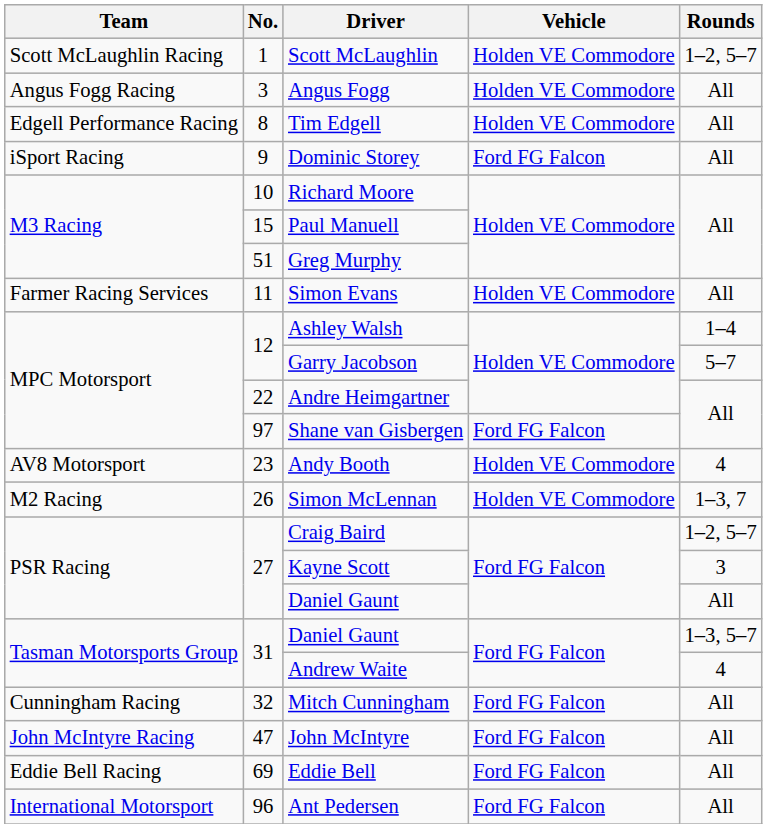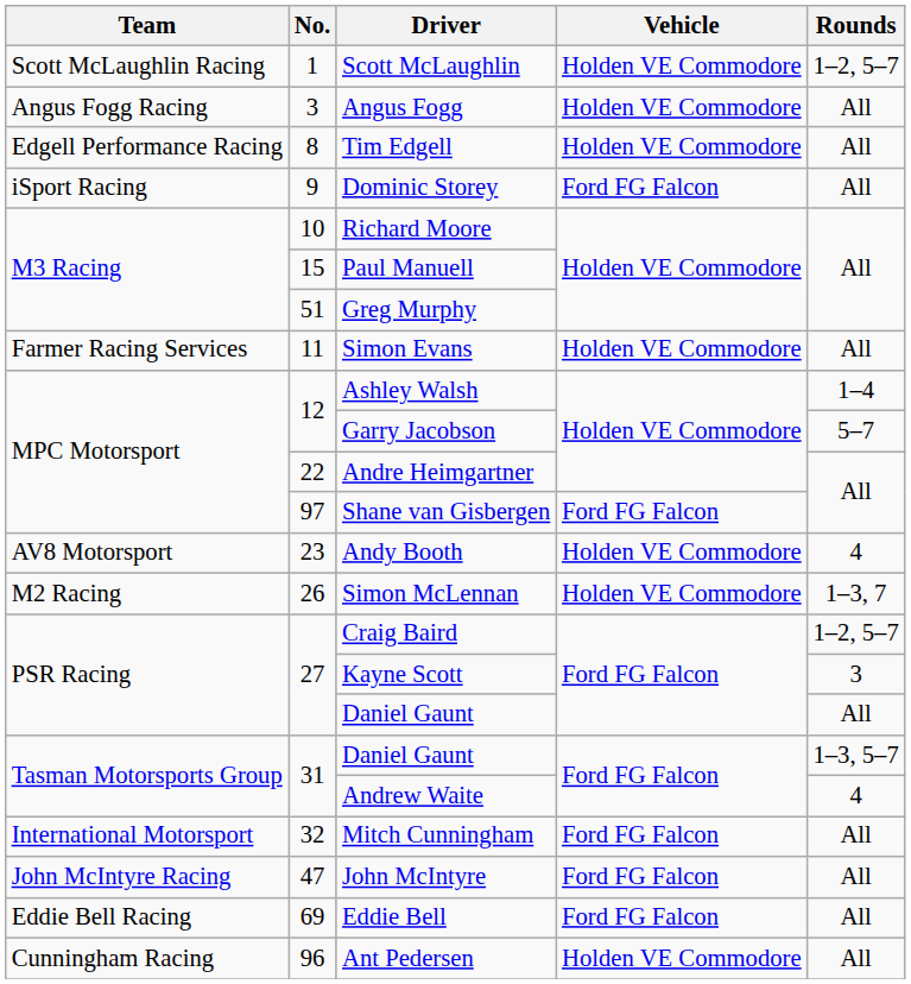 <table class="wikitable" style="font-size: 85%">
 <tr>
 <th>Team</th>
 <th>No.</th>
 <th>Driver</th>
 <th>Vehicle</th>
 <th>Rounds</th>
 </tr>
 <tr>
 <td>Scott McLaughlin Racing</td>
 <td align="center">1</td>
 <td> <a href='#'>Scott McLaughlin</a></td>
 <td><a href='#'>Holden VE Commodore</a></td>
 <td align="center">1–2, 5–7</td>
 </tr>
 <tr>
 <td>Angus Fogg Racing</td>
 <td align="center">3</td>
 <td> <a href='#'>Angus Fogg</a></td>
 <td><a href='#'>Holden VE Commodore</a></td>
 <td align="center">All</td>
 </tr>
 <tr>
 <td>Edgell Performance Racing</td>
 <td align="center">8</td>
 <td> <a href='#'>Tim Edgell</a></td>
 <td><a href='#'>Holden VE Commodore</a></td>
 <td align="center">All</td>
 </tr>
 <tr>
 <td>iSport Racing</td>
 <td align="center">9</td>
 <td> <a href='#'>Dominic Storey</a></td>
 <td><a href='#'>Ford FG Falcon</a></td>
 <td align="center">All</td>
 </tr>
 <tr>
 <td rowspan=3><a href='#'>M3 Racing</a></td>
 <td align="center">10</td>
 <td> <a href='#'>Richard Moore</a></td>
 <td rowspan=3><a href='#'>Holden VE Commodore</a></td>
 <td rowspan=3 align="center">All</td>
 </tr>
 <tr>
 <td align="center">15</td>
 <td> <a href='#'>Paul Manuell</a></td>
 </tr>
 <tr>
 <td align="center">51</td>
 <td> <a href='#'>Greg Murphy</a></td>
 </tr>
 <tr>
 <td>Farmer Racing Services</td>
 <td align="center">11</td>
 <td> <a href='#'>Simon Evans</a></td>
 <td><a href='#'>Holden VE Commodore</a></td>
 <td align="center">All</td>
 </tr>
 <tr>
 <td rowspan=4>MPC Motorsport</td>
 <td rowspan=2 align="center">12</td>
 <td> <a href='#'>Ashley Walsh</a></td>
 <td rowspan=3><a href='#'>Holden VE Commodore</a></td>
 <td align="center">1–4</td>
 </tr>
 <tr>
 <td> <a href='#'>Garry Jacobson</a></td>
 <td align="center">5–7</td>
 </tr>
 <tr>
 <td align="center">22</td>
 <td> <a href='#'>Andre Heimgartner</a></td>
 <td rowspan=2 align="center">All</td>
 </tr>
 <tr>
 <td align="center">97</td>
 <td> <a href='#'>Shane van Gisbergen</a></td>
 <td><a href='#'>Ford FG Falcon</a></td>
 </tr>
 <tr>
 <td>AV8 Motorsport</td>
 <td align="center">23</td>
 <td> <a href='#'>Andy Booth</a></td>
 <td><a href='#'>Holden VE Commodore</a></td>
 <td align="center">4</td>
 </tr>
 <tr>
 <td>M2 Racing</td>
 <td align="center">26</td>
 <td> <a href='#'>Simon McLennan</a></td>
 <td><a href='#'>Holden VE Commodore</a></td>
 <td align="center">1–3, 7</td>
 </tr>
 <tr>
 <td rowspan=3>PSR Racing</td>
 <td rowspan=3 align="center">27</td>
 <td> <a href='#'>Craig Baird</a></td>
 <td rowspan=3><a href='#'>Ford FG Falcon</a></td>
 <td align="center">1–2, 5–7</td>
 </tr>
 <tr>
 <td> <a href='#'>Kayne Scott</a></td>
 <td align="center">3</td>
 </tr>
 <tr>
 <td> <a href='#'>Daniel Gaunt</a></td>
 <td align="center">All</td>
 </tr>
 <tr>
 <td rowspan=2><a href='#'>Tasman Motorsports Group</a></td>
 <td rowspan=2 align="center">31</td>
 <td> <a href='#'>Daniel Gaunt</a></td>
 <td rowspan=2><a href='#'>Ford FG Falcon</a></td>
 <td align="center">1–3, 5–7</td>
 </tr>
 <tr>
 <td> <a href='#'>Andrew Waite</a></td>
 <td align="center">4</td>
 </tr>
 <tr>
-<td>Cunningham Racing</td>
+<td><a href='#'>International Motorsport</a></td>
 <td align="center">32</td>
 <td> <a href='#'>Mitch Cunningham</a></td>
 <td><a href='#'>Ford FG Falcon</a></td>
 <td align="center">All</td>
 </tr>
 <tr>
 <td><a href='#'>John McIntyre Racing</a></td>
 <td align="center">47</td>
 <td> <a href='#'>John McIntyre</a></td>
 <td><a href='#'>Ford FG Falcon</a></td>
 <td align="center">All</td>
 </tr>
 <tr>
 <td>Eddie Bell Racing</td>
 <td align="center">69</td>
 <td> <a href='#'>Eddie Bell</a></td>
 <td><a href='#'>Ford FG Falcon</a></td>
 <td align="center">All</td>
 </tr>
 <tr>
-<td><a href='#'>International Motorsport</a></td>
+<td>Cunningham Racing</td>
 <td align="center">96</td>
 <td> <a href='#'>Ant Pedersen</a></td>
-<td><a href='#'>Ford FG Falcon</a></td>
+<td><a href='#'>Holden VE Commodore</a></td>
 <td align="center">All</td>
 </tr>
 </table>
